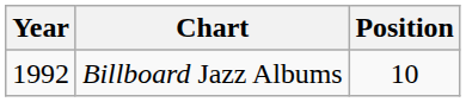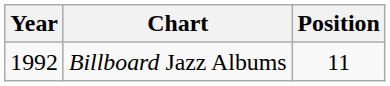 <table class="wikitable">
 <tr>
 <th>Year</th>
 <th>Chart</th>
 <th>Position</th>
 </tr>
 <tr>
 <td>1992</td>
 <td><em>Billboard</em> Jazz Albums</td>
-<td align="center">10</td>
+<td align="center">11</td>
 </tr>
 </table>
